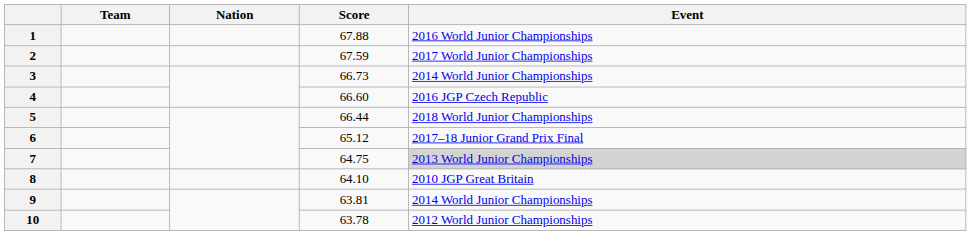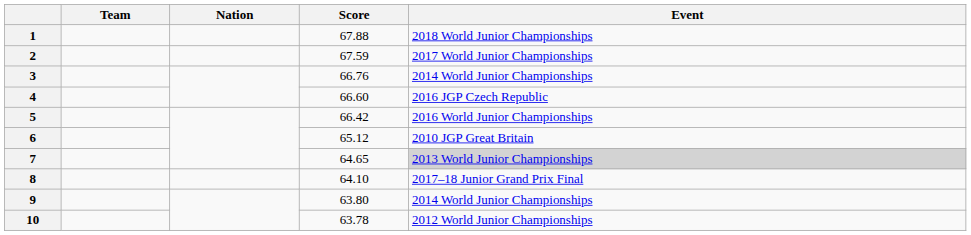 <table class="wikitable unsortable" style="text-align:left; width:75%">
 <tr>
 <th scope="col"></th>
 <th scope="col">Team</th>
 <th scope="col">Nation</th>
 <th scope="col">Score</th>
 <th scope="col">Event</th>
 </tr>
 <tr>
 <th scope="row">1</th>
 <td></td>
 <td></td>
 <td style="text-align:center;">67.88</td>
-<td><a href='#'>2016 World Junior Championships</a></td>
+<td><a href='#'>2018 World Junior Championships</a></td>
 </tr>
 <tr>
 <th scope="row">2</th>
 <td></td>
 <td></td>
 <td style="text-align:center;">67.59</td>
 <td><a href='#'>2017 World Junior Championships</a></td>
 </tr>
 <tr>
 <th scope="row">3</th>
 <td></td>
 <td rowspan="2"></td>
-<td style="text-align:center;">66.73</td>
+<td style="text-align:center;">66.76</td>
 <td><a href='#'>2014 World Junior Championships</a></td>
 </tr>
 <tr>
 <th scope="row">4</th>
 <td></td>
 <td style="text-align:center;">66.60</td>
 <td><a href='#'>2016 JGP Czech Republic</a></td>
 </tr>
 <tr>
 <th scope="row">5</th>
 <td></td>
 <td rowspan="3"></td>
-<td style="text-align:center;">66.44</td>
-<td><a href='#'>2018 World Junior Championships</a></td>
+<td style="text-align:center;">66.42</td>
+<td><a href='#'>2016 World Junior Championships</a></td>
 </tr>
 <tr>
 <th scope="row">6</th>
 <td></td>
 <td style="text-align:center;">65.12</td>
-<td><a href='#'>2017–18 Junior Grand Prix Final</a></td>
+<td><a href='#'>2010 JGP Great Britain</a></td>
 </tr>
 <tr>
 <th scope="row">7</th>
 <td></td>
-<td style="text-align:center;">64.75</td>
+<td style="text-align:center;">64.65</td>
 <td style="background: lightgrey;"><a href='#'>2013 World Junior Championships</a></td>
 </tr>
 <tr>
 <th scope="row">8</th>
 <td></td>
 <td></td>
 <td style="text-align:center;">64.10</td>
-<td><a href='#'>2010 JGP Great Britain</a></td>
+<td><a href='#'>2017–18 Junior Grand Prix Final</a></td>
 </tr>
 <tr>
 <th scope="row">9</th>
 <td></td>
 <td rowspan="2"></td>
-<td style="text-align:center;">63.81</td>
+<td style="text-align:center;">63.80</td>
 <td><a href='#'>2014 World Junior Championships</a></td>
 </tr>
 <tr>
 <th scope="row">10</th>
 <td></td>
 <td style="text-align:center;">63.78</td>
 <td><a href='#'>2012 World Junior Championships</a></td>
 </tr>
 </table>
